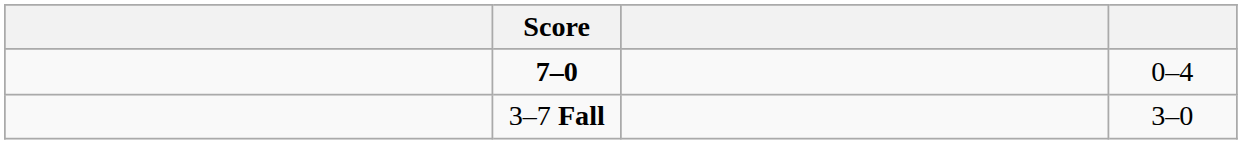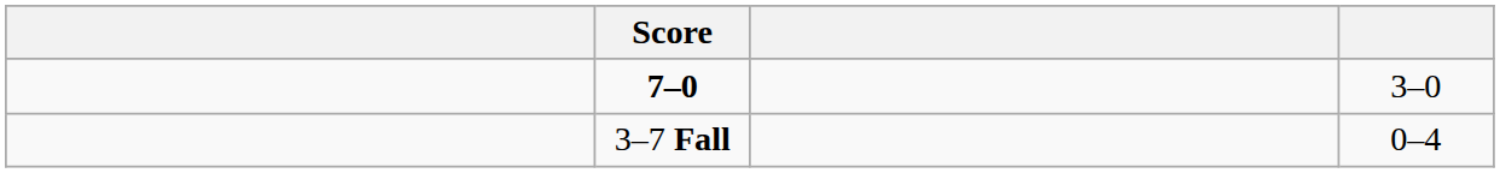 <table class="wikitable" style="text-align: center; ">
 <tr>
 <th align="right" width="270"></th>
 <th width="65">Score</th>
 <th align="left" width="270"></th>
 <th width="65"></th>
 </tr>
 <tr>
 <td align="left"><strong></strong></td>
 <td><strong>7–0</strong></td>
 <td align="left"></td>
-<td>0–4 <strong></strong></td>
+<td>3–0 <strong></strong></td>
 </tr>
 <tr>
 <td align="left"></td>
 <td>3–7 <strong>Fall</strong></td>
 <td align="left"><strong></strong></td>
-<td>3–0 <strong></strong></td>
+<td>0–4 <strong></strong></td>
 </tr>
 </table>
